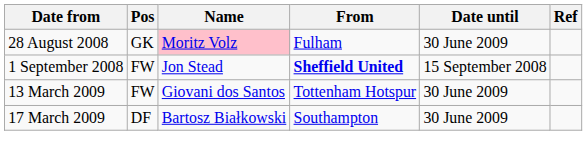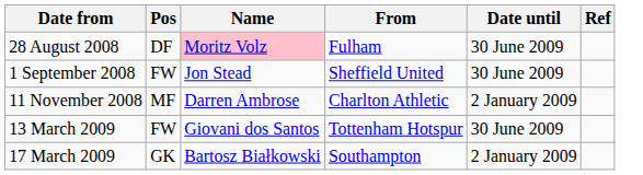 <table class="wikitable">
 <tr>
 <th>Date from</th>
 <th>Pos</th>
 <th>Name</th>
 <th>From</th>
 <th>Date until</th>
 <th>Ref</th>
 </tr>
 <tr>
 <td>28 August 2008</td>
-<td>GK</td>
+<td>DF</td>
 <td style="background: pink;"> <a href='#'>Moritz Volz</a></td>
 <td> <a href='#'>Fulham</a></td>
 <td>30 June 2009</td>
 <td></td>
 </tr>
 <tr>
 <td>1 September 2008</td>
 <td>FW</td>
 <td> <a href='#'>Jon Stead</a></td>
-<td><strong> <a href='#'>Sheffield United</a></strong></td>
-<td>15 September 2008</td>
+<td> <a href='#'>Sheffield United</a></td>
+<td>30 June 2009</td>
+<td></td>
+</tr>
+<tr>
+<td>11 November 2008</td>
+<td>MF</td>
+<td> <a href='#'>Darren Ambrose</a></td>
+<td> <a href='#'>Charlton Athletic</a></td>
+<td>2 January 2009</td>
 <td></td>
 </tr>
 <tr>
 <td>13 March 2009</td>
 <td>FW</td>
 <td> <a href='#'>Giovani dos Santos</a></td>
 <td> <a href='#'>Tottenham Hotspur</a></td>
 <td>30 June 2009</td>
 <td></td>
 </tr>
 <tr>
 <td>17 March 2009</td>
-<td>DF</td>
+<td>GK</td>
 <td> <a href='#'>Bartosz Białkowski</a></td>
 <td> <a href='#'>Southampton</a></td>
-<td>30 June 2009</td>
+<td>2 January 2009</td>
 <td></td>
 </tr>
 </table>
